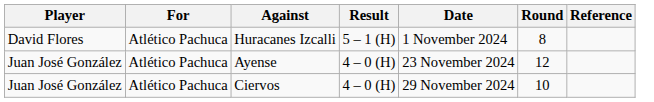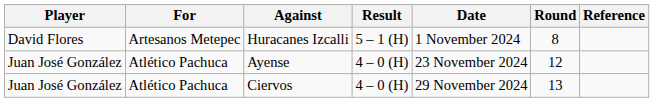 <table class="wikitable sortable">
 <tr>
 <th>Player</th>
 <th>For</th>
 <th>Against</th>
 <th>Result</th>
 <th>Date</th>
 <th>Round</th>
 <th>Reference</th>
 </tr>
 <tr>
 <td> David Flores</td>
-<td>Atlético Pachuca</td>
+<td>Artesanos Metepec</td>
 <td>Huracanes Izcalli</td>
 <td align=center>5 – 1 (H)</td>
 <td>1 November 2024</td>
 <td align=center>8</td>
 <td align=center></td>
 </tr>
 <tr>
 <td> Juan José González</td>
 <td>Atlético Pachuca</td>
 <td>Ayense</td>
 <td align=center>4 – 0 (H)</td>
 <td>23 November 2024</td>
 <td align=center>12</td>
 <td align=center></td>
 </tr>
 <tr>
 <td> Juan José González</td>
 <td>Atlético Pachuca</td>
 <td>Ciervos</td>
 <td align=center>4 – 0 (H)</td>
 <td>29 November 2024</td>
-<td align=center>10</td>
+<td align=center>13</td>
 <td align=center></td>
 </tr>
 </table>
